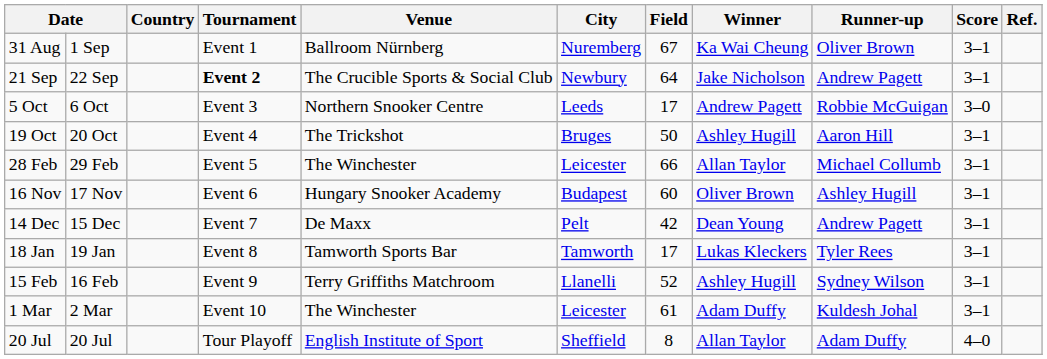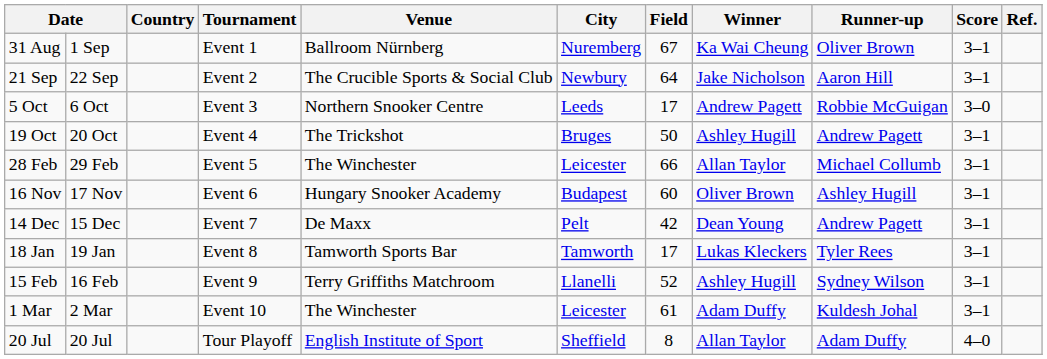 <table class="wikitable" style="font-size: 85%">
 <tr>
 <th colspan="2">Date</th>
 <th>Country</th>
 <th>Tournament</th>
 <th>Venue</th>
 <th>City</th>
 <th>Field</th>
 <th>Winner</th>
 <th>Runner-up</th>
 <th>Score</th>
 <th>Ref.</th>
 </tr>
 <tr>
 <td>31 Aug</td>
 <td>1 Sep</td>
 <td></td>
 <td>Event 1</td>
 <td>Ballroom Nürnberg</td>
 <td><a href='#'>Nuremberg</a></td>
 <td align=center>67</td>
 <td> <a href='#'>Ka Wai Cheung</a></td>
 <td> <a href='#'>Oliver Brown</a></td>
 <td align=center>3–1</td>
 <td></td>
 </tr>
 <tr>
 <td>21 Sep</td>
 <td>22 Sep</td>
 <td></td>
-<td><strong>Event 2</strong></td>
+<td>Event 2</td>
 <td>The Crucible Sports & Social Club</td>
 <td><a href='#'>Newbury</a></td>
 <td align=center>64</td>
 <td> <a href='#'>Jake Nicholson</a></td>
-<td> <a href='#'>Andrew Pagett</a></td>
+<td> <a href='#'>Aaron Hill</a></td>
 <td align=center>3–1</td>
 <td></td>
 </tr>
 <tr>
 <td>5 Oct</td>
 <td>6 Oct</td>
 <td></td>
 <td>Event 3</td>
 <td>Northern Snooker Centre</td>
 <td><a href='#'>Leeds</a></td>
 <td align=center>17</td>
 <td> <a href='#'>Andrew Pagett</a></td>
 <td> <a href='#'>Robbie McGuigan</a></td>
 <td align=center>3–0</td>
 <td></td>
 </tr>
 <tr>
 <td>19 Oct</td>
 <td>20 Oct</td>
 <td></td>
 <td>Event 4</td>
 <td>The Trickshot</td>
 <td><a href='#'>Bruges</a></td>
 <td align=center>50</td>
 <td> <a href='#'>Ashley Hugill</a></td>
-<td> <a href='#'>Aaron Hill</a></td>
+<td> <a href='#'>Andrew Pagett</a></td>
 <td align=center>3–1</td>
 <td></td>
 </tr>
 <tr>
 <td>28 Feb</td>
 <td>29 Feb</td>
 <td></td>
 <td>Event 5</td>
 <td>The Winchester</td>
 <td><a href='#'>Leicester</a></td>
 <td align=center>66</td>
 <td> <a href='#'>Allan Taylor</a></td>
 <td> <a href='#'>Michael Collumb</a></td>
 <td align=center>3–1</td>
 <td></td>
 </tr>
 <tr>
 <td>16 Nov</td>
 <td>17 Nov</td>
 <td></td>
 <td>Event 6</td>
 <td>Hungary Snooker Academy</td>
 <td><a href='#'>Budapest</a></td>
 <td align=center>60</td>
 <td> <a href='#'>Oliver Brown</a></td>
 <td> <a href='#'>Ashley Hugill</a></td>
 <td align=center>3–1</td>
 <td></td>
 </tr>
 <tr>
 <td>14 Dec</td>
 <td>15 Dec</td>
 <td></td>
 <td>Event 7</td>
 <td>De Maxx</td>
 <td><a href='#'>Pelt</a></td>
 <td align=center>42</td>
 <td> <a href='#'>Dean Young</a></td>
 <td> <a href='#'>Andrew Pagett</a></td>
 <td align=center>3–1</td>
 <td></td>
 </tr>
 <tr>
 <td>18 Jan</td>
 <td>19 Jan</td>
 <td></td>
 <td>Event 8</td>
 <td>Tamworth Sports Bar</td>
 <td><a href='#'>Tamworth</a></td>
 <td align=center>17</td>
 <td> <a href='#'>Lukas Kleckers</a></td>
 <td> <a href='#'>Tyler Rees</a></td>
 <td align=center>3–1</td>
 <td></td>
 </tr>
 <tr>
 <td>15 Feb</td>
 <td>16 Feb</td>
 <td></td>
 <td>Event 9</td>
 <td>Terry Griffiths Matchroom</td>
 <td><a href='#'>Llanelli</a></td>
 <td align=center>52</td>
 <td> <a href='#'>Ashley Hugill</a></td>
 <td> <a href='#'>Sydney Wilson</a></td>
 <td align=center>3–1</td>
 <td></td>
 </tr>
 <tr>
 <td>1 Mar</td>
 <td>2 Mar</td>
 <td></td>
 <td>Event 10</td>
 <td>The Winchester</td>
 <td><a href='#'>Leicester</a></td>
 <td align=center>61</td>
 <td> <a href='#'>Adam Duffy</a></td>
 <td> <a href='#'>Kuldesh Johal</a></td>
 <td align=center>3–1</td>
 <td></td>
 </tr>
 <tr>
 <td>20 Jul</td>
 <td>20 Jul</td>
 <td></td>
 <td>Tour Playoff</td>
 <td><a href='#'>English Institute of Sport</a></td>
 <td><a href='#'>Sheffield</a></td>
 <td align=center>8</td>
 <td> <a href='#'>Allan Taylor</a></td>
 <td> <a href='#'>Adam Duffy</a></td>
 <td align=center>4–0</td>
 <td></td>
 </tr>
 </table>
